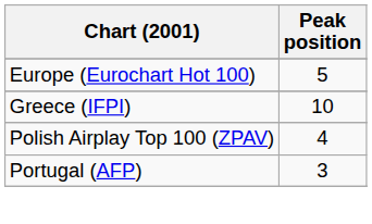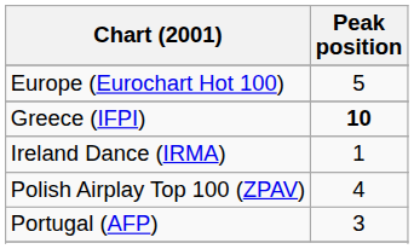 <table class="wikitable sortable">
 <tr>
 <th>Chart (2001)</th>
 <th>Peak<br>position</th>
 </tr>
 <tr>
 </tr>
 <tr>
 </tr>
 <tr>
 </tr>
 <tr>
 </tr>
 <tr>
 </tr>
 <tr>
 <td>Europe (<a href='#'>Eurochart Hot 100</a>)</td>
 <td align="center">5</td>
 </tr>
 <tr>
 </tr>
 <tr>
 </tr>
 <tr>
 <td>Greece (<a href='#'>IFPI</a>)</td>
-<td align="center">10</td>
+<td align="center"><strong>10</strong></td>
 </tr>
 <tr>
+</tr>
+<tr>
+<td>Ireland Dance (<a href='#'>IRMA</a>)</td>
+<td align="center">1</td>
 </tr>
 <tr>
 </tr>
 <tr>
 </tr>
 <tr>
 </tr>
 <tr>
 </tr>
 <tr>
 </tr>
 <tr>
 <td>Polish Airplay Top 100 (<a href='#'>ZPAV</a>)</td>
 <td align="center">4</td>
 </tr>
 <tr>
 <td>Portugal (<a href='#'>AFP</a>)</td>
 <td align="center">3</td>
 </tr>
 <tr>
 </tr>
 <tr>
 </tr>
 <tr>
 </tr>
 <tr>
 </tr>
 <tr>
 </tr>
 <tr>
 </tr>
 <tr>
 </tr>
 </table>
